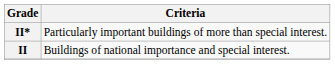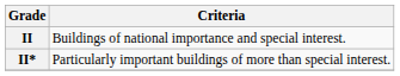 <table class="wikitable" border="1">
 <tr>
 <th>Grade</th>
 <th>Criteria</th>
 </tr>
 <tr>
+<th>II</th>
+<td>Buildings of national importance and special interest.</td>
+</tr>
+<tr>
 <th>II*</th>
 <td>Particularly important buildings of more than special interest.</td>
 </tr>
 <tr>
-<th>II</th>
-<td>Buildings of national importance and special interest.</td>
-</tr>
-<tr>
 </tr>
 </table>
